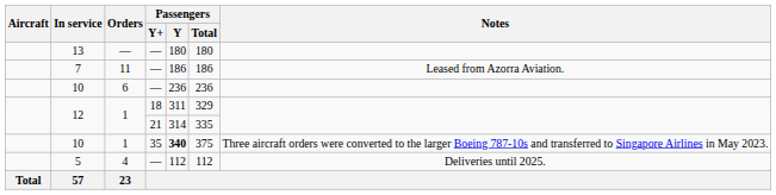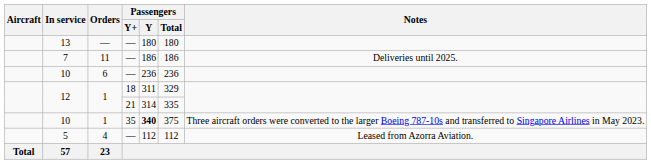 <table class="wikitable" style="border-collapse:collapse;text-align:center;margin:auto;">
 <tr>
 <th rowspan=2>Aircraft</th>
 <th rowspan=2>In service</th>
 <th rowspan=2>Orders</th>
 <th colspan=3>Passengers</th>
 <th rowspan=2>Notes</th>
 </tr>
 <tr>
 <th><abbr>Y+</abbr></th>
 <th><abbr>Y</abbr></th>
 <th>Total</th>
 </tr>
 <tr>
 <td></td>
 <td>13</td>
 <td>—</td>
 <td>—</td>
 <td>180</td>
 <td>180</td>
 <td></td>
 </tr>
 <tr>
 <td></td>
 <td>7</td>
 <td>11</td>
 <td>—</td>
 <td>186</td>
 <td>186</td>
-<td>Leased from Azorra Aviation.</td>
+<td>Deliveries until 2025.</td>
 </tr>
 <tr>
 <td></td>
 <td>10</td>
 <td>6</td>
 <td>—</td>
 <td>236</td>
 <td>236</td>
 <td></td>
 </tr>
 <tr>
 <td rowspan="2"></td>
 <td rowspan="2">12</td>
 <td rowspan="2">1</td>
 <td>18</td>
 <td>311</td>
 <td>329</td>
 <td rowspan="2"></td>
 </tr>
 <tr>
 <td>21</td>
 <td>314</td>
 <td>335</td>
 </tr>
 <tr>
 <td></td>
 <td>10</td>
 <td>1</td>
 <td>35</td>
 <td><strong>340</strong></td>
 <td>375</td>
 <td>Three aircraft orders were converted to the larger <a href='#'>Boeing 787-10s</a> and transferred to <a href='#'>Singapore Airlines</a> in May 2023.</td>
 </tr>
 <tr>
 <td></td>
 <td>5</td>
 <td>4</td>
 <td>—</td>
 <td>112</td>
 <td>112</td>
-<td>Deliveries until 2025.</td>
+<td>Leased from Azorra Aviation.</td>
 </tr>
 <tr>
 <th>Total</th>
 <th>57</th>
 <th>23</th>
 <th colspan="4"></th>
 </tr>
 </table>
